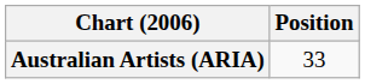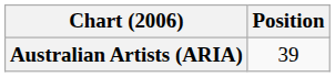 <table class="wikitable plainrowheaders" style="text-align:center">
 <tr>
 <th scope="col">Chart (2006)</th>
 <th scope="col">Position</th>
 </tr>
 <tr>
 <th scope="row">Australian Artists (ARIA)</th>
-<td>33</td>
+<td>39</td>
 </tr>
 </table>
